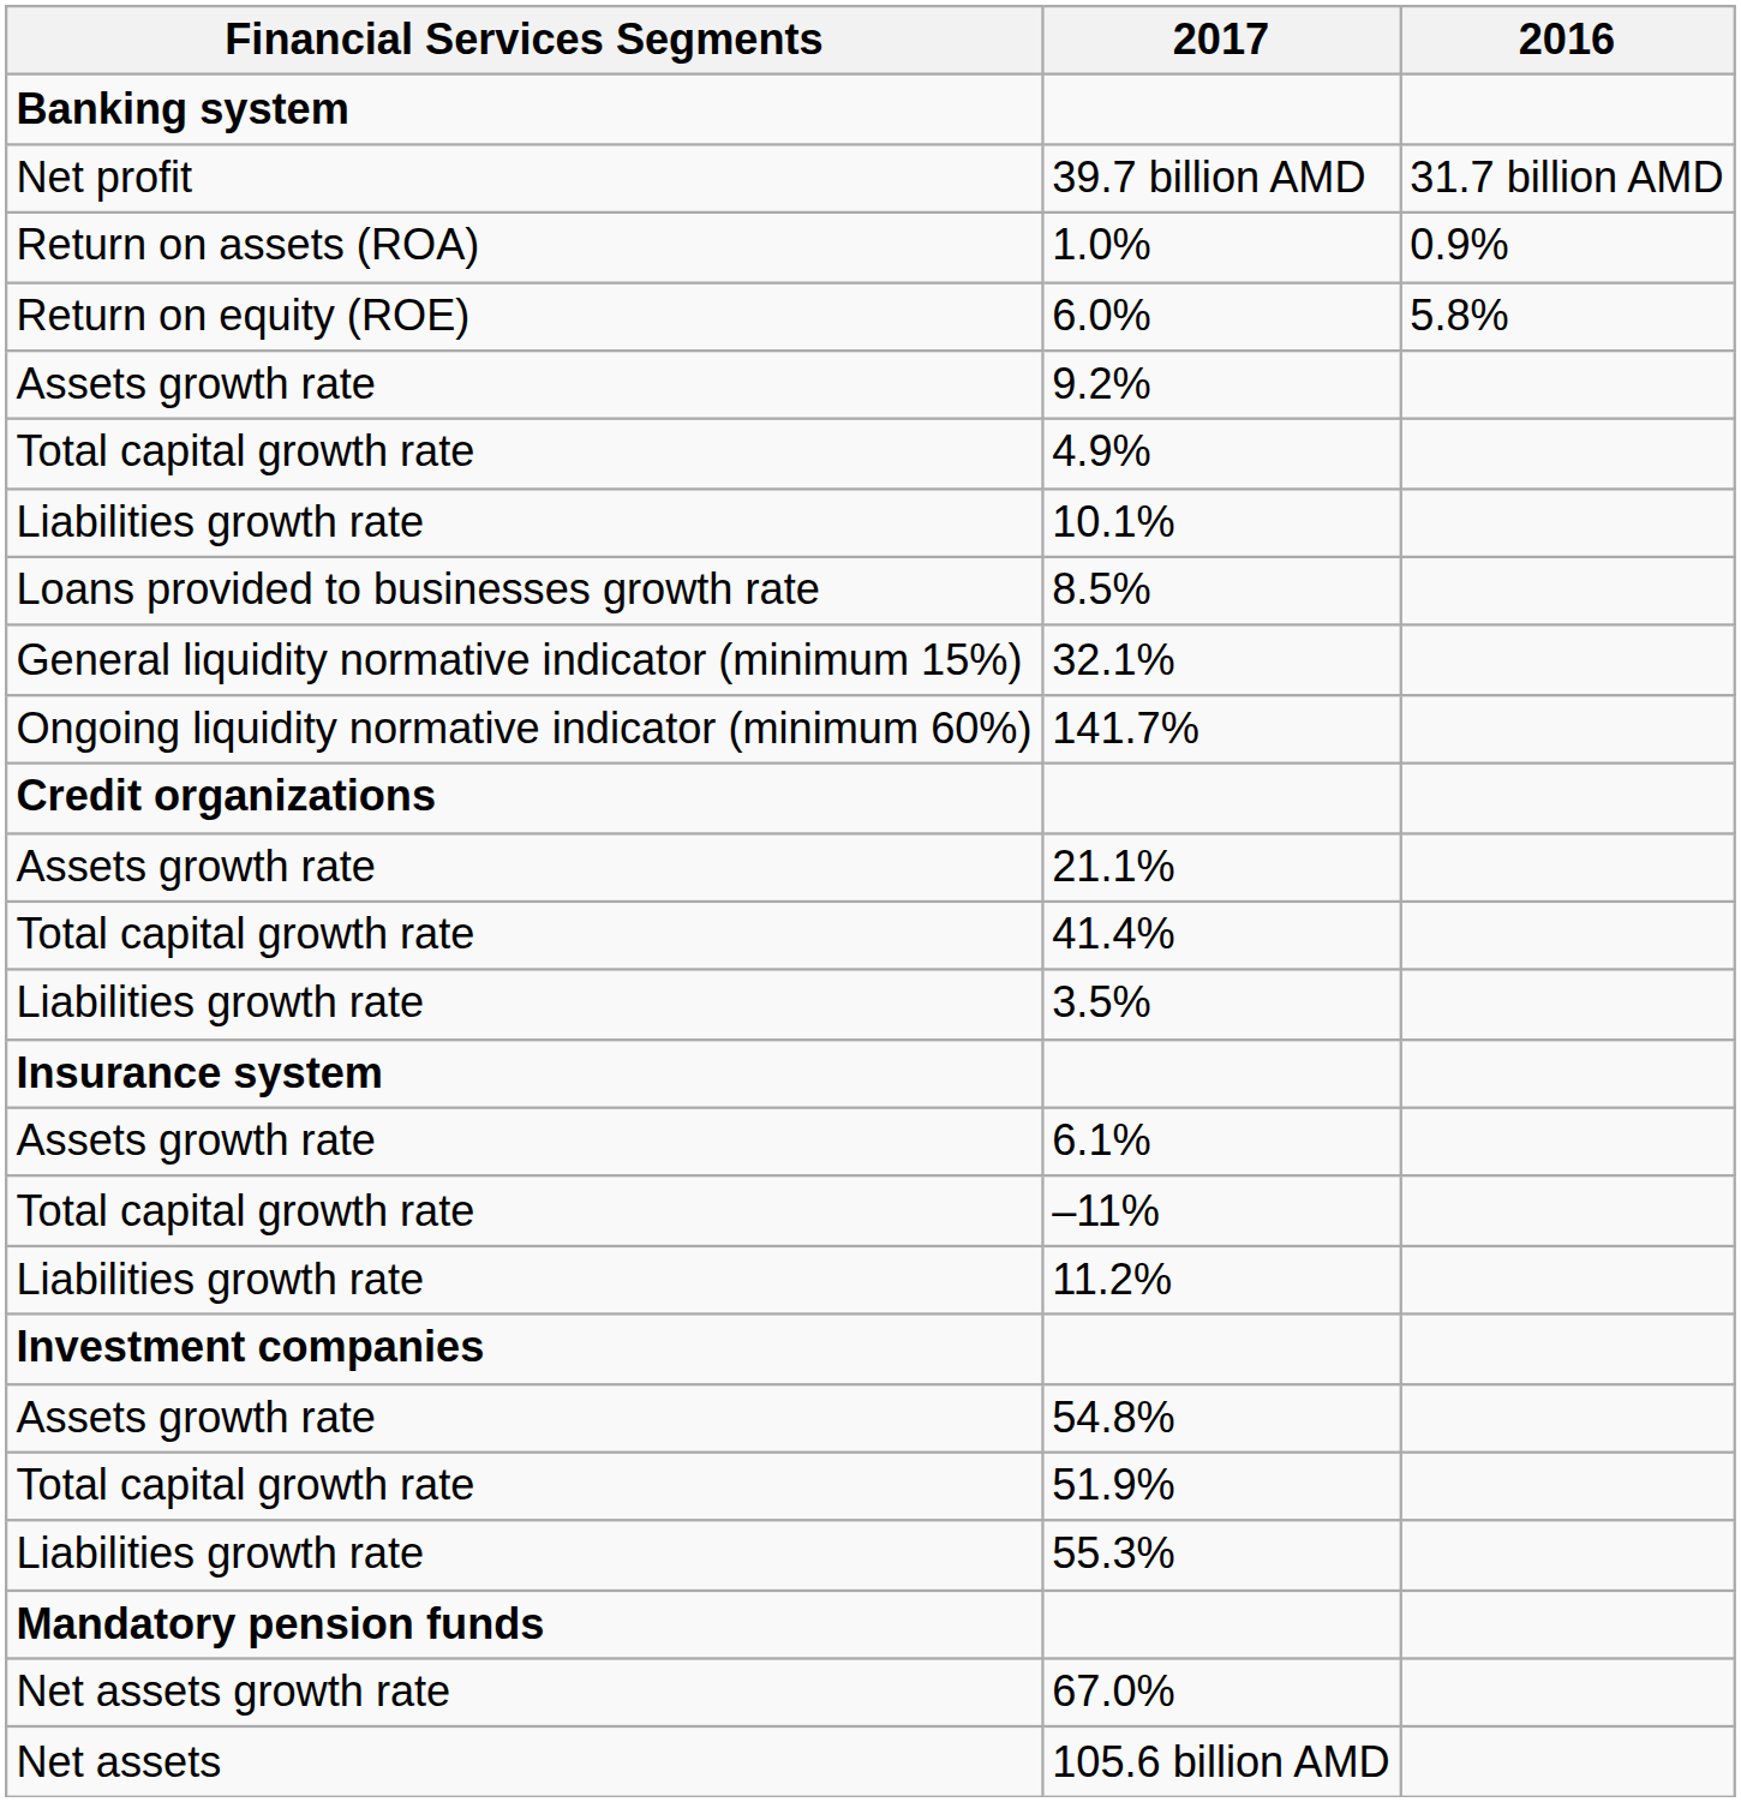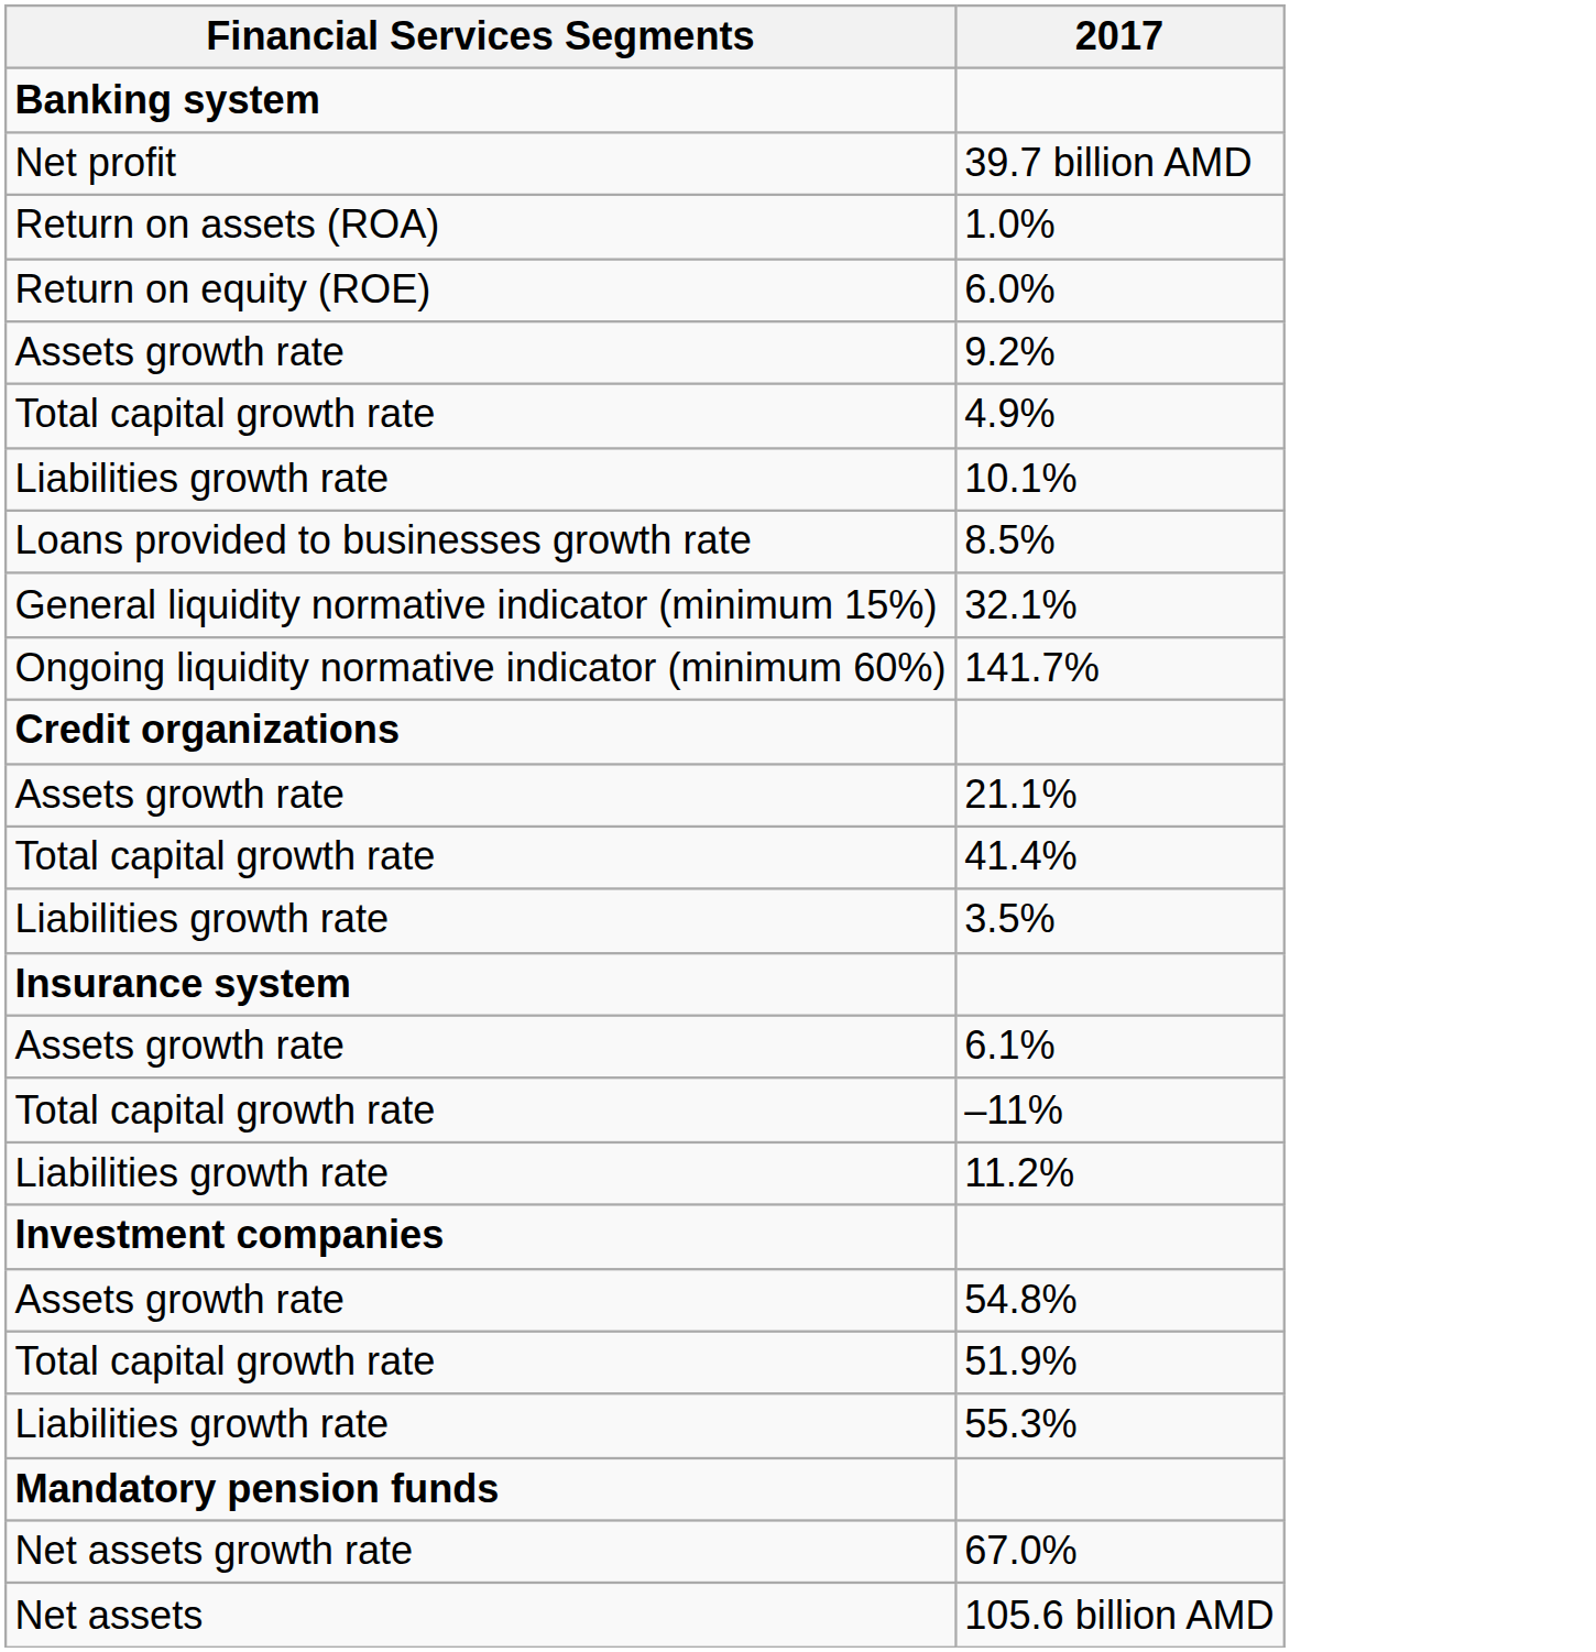 <table class="wikitable">
 <tr>
 <th>Financial Services Segments</th>
 <th>2017</th>
-<th>2016</th>
 </tr>
 <tr>
 <td><strong>Banking system</strong></td>
-<td></td>
 <td></td>
 </tr>
 <tr>
 <td>Net profit</td>
 <td>39.7 billion AMD</td>
-<td>31.7 billion AMD</td>
 </tr>
 <tr>
 <td>Return on assets (ROA)</td>
 <td>1.0%</td>
-<td>0.9%</td>
 </tr>
 <tr>
 <td>Return on equity (ROE)</td>
 <td>6.0%</td>
-<td>5.8%</td>
 </tr>
 <tr>
 <td>Assets growth rate</td>
 <td>9.2%</td>
-<td></td>
 </tr>
 <tr>
 <td>Total capital growth rate</td>
 <td>4.9%</td>
-<td></td>
 </tr>
 <tr>
 <td>Liabilities growth rate</td>
 <td>10.1%</td>
-<td></td>
 </tr>
 <tr>
 <td>Loans provided to businesses growth rate</td>
 <td>8.5%</td>
-<td></td>
 </tr>
 <tr>
 <td>General liquidity normative indicator (minimum 15%)</td>
 <td>32.1%</td>
-<td></td>
 </tr>
 <tr>
 <td>Ongoing liquidity normative indicator (minimum 60%)</td>
 <td>141.7%</td>
-<td></td>
 </tr>
 <tr>
 <td><strong>Credit organizations</strong></td>
-<td></td>
 <td></td>
 </tr>
 <tr>
 <td>Assets growth rate</td>
 <td>21.1%</td>
-<td></td>
 </tr>
 <tr>
 <td>Total capital growth rate</td>
 <td>41.4%</td>
-<td></td>
 </tr>
 <tr>
 <td>Liabilities growth rate</td>
 <td>3.5%</td>
-<td></td>
 </tr>
 <tr>
 <td><strong>Insurance system</strong></td>
-<td></td>
 <td></td>
 </tr>
 <tr>
 <td>Assets growth rate</td>
 <td>6.1%</td>
-<td></td>
 </tr>
 <tr>
 <td>Total capital growth rate</td>
 <td>–11%</td>
-<td></td>
 </tr>
 <tr>
 <td>Liabilities growth rate</td>
 <td>11.2%</td>
-<td></td>
 </tr>
 <tr>
 <td><strong>Investment companies</strong></td>
-<td></td>
 <td></td>
 </tr>
 <tr>
 <td>Assets growth rate</td>
 <td>54.8%</td>
-<td></td>
 </tr>
 <tr>
 <td>Total capital growth rate</td>
 <td>51.9%</td>
-<td></td>
 </tr>
 <tr>
 <td>Liabilities growth rate</td>
 <td>55.3%</td>
-<td></td>
 </tr>
 <tr>
 <td><strong>Mandatory pension funds</strong></td>
-<td></td>
 <td></td>
 </tr>
 <tr>
 <td>Net assets growth rate</td>
 <td>67.0%</td>
-<td></td>
 </tr>
 <tr>
 <td>Net assets</td>
 <td>105.6 billion AMD</td>
-<td></td>
 </tr>
 </table>
